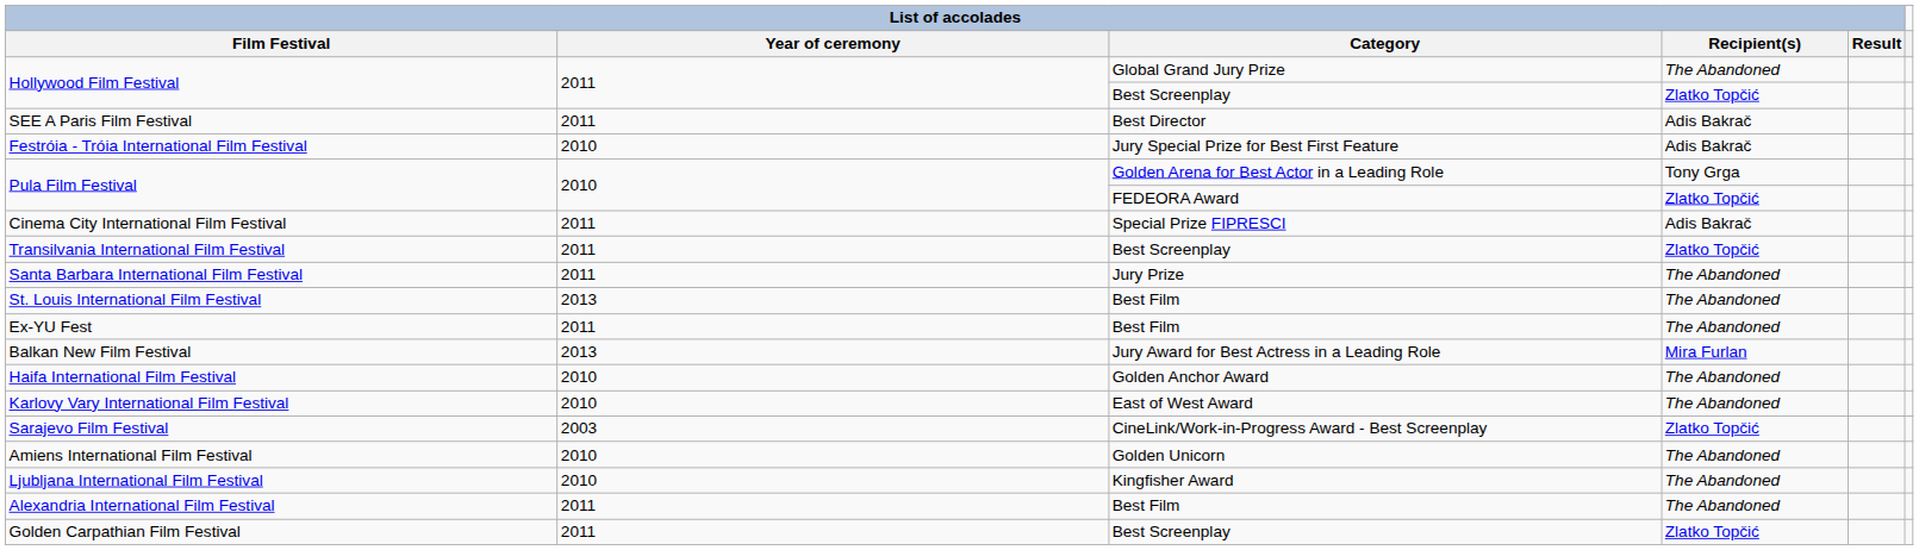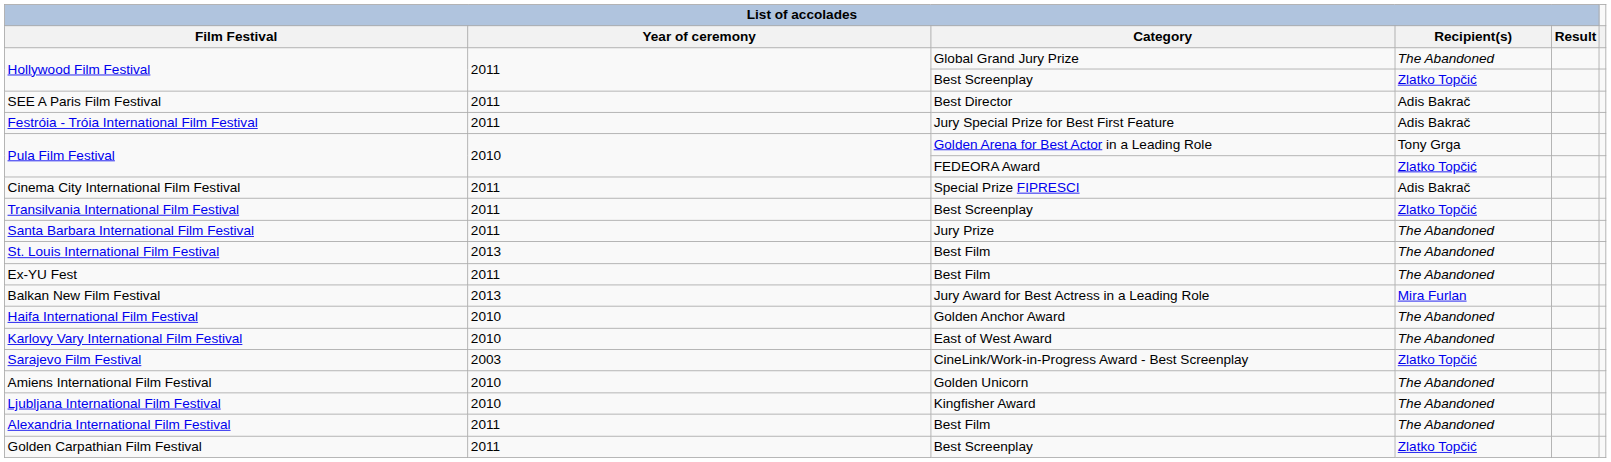 <table class="wikitable sortable" width="95%">
 <tr style="background:#ccc; text-align:center;">
 <th colspan=5 style="background:#B0C4DE;">List of accolades</th>
 </tr>
 <tr style="background:#ccc; text-align:center;">
 <th scope="col" width="30%">Film Festival</th>
 <th scope="col" width="30%">Year of ceremony</th>
 <th scope="col" width="30%">Category</th>
 <th scope="col" width="30%">Recipient(s)</th>
 <th scope="col" width="10%">Result</th>
 <th scope="col" class="unsortable"></th>
 </tr>
 <tr>
 <td rowspan=2><a href='#'>Hollywood Film Festival</a></td>
 <td rowspan=2>2011</td>
 <td>Global Grand Jury Prize</td>
 <td><em>The Abandoned</em></td>
 <td></td>
 <td rowspan=1 style="text-align:center;"></td>
 </tr>
 <tr>
 <td>Best Screenplay</td>
 <td><a href='#'>Zlatko Topčić</a></td>
 <td></td>
 <td rowspan=1 style="text-align:center;"></td>
 </tr>
 <tr>
 <td>SEE A Paris Film Festival</td>
 <td>2011</td>
 <td>Best Director</td>
 <td>Adis Bakrač</td>
 <td></td>
 <td rowspan=1 style="text-align:center;"></td>
 </tr>
 <tr>
 <td><a href='#'>Festróia - Tróia International Film Festival</a></td>
-<td>2010</td>
+<td>2011</td>
 <td>Jury Special Prize for Best First Feature</td>
 <td>Adis Bakrač</td>
 <td></td>
 <td style="text-align:center;"></td>
 </tr>
 <tr>
 <td rowspan=2><a href='#'>Pula Film Festival</a></td>
 <td rowspan=2>2010</td>
 <td><a href='#'>Golden Arena for Best Actor</a> in a Leading Role</td>
 <td>Tony Grga</td>
 <td></td>
 <td rowspan=1 style="text-align:center;"></td>
 </tr>
 <tr>
 <td>FEDEORA Award</td>
 <td><a href='#'>Zlatko Topčić</a></td>
 <td></td>
 <td rowspan=1 style="text-align:center;"></td>
 </tr>
 <tr>
 <td>Cinema City International Film Festival</td>
 <td>2011</td>
 <td>Special Prize <a href='#'>FIPRESCI</a></td>
 <td>Adis Bakrač</td>
 <td></td>
 <td rowspan=1 style="text-align:center;"></td>
 </tr>
 <tr>
 <td><a href='#'>Transilvania International Film Festival</a></td>
 <td>2011</td>
 <td>Best Screenplay</td>
 <td><a href='#'>Zlatko Topčić</a></td>
 <td></td>
 <td rowspan=1 style="text-align:center;"></td>
 </tr>
 <tr>
 <td><a href='#'>Santa Barbara International Film Festival</a></td>
 <td>2011</td>
 <td>Jury Prize</td>
 <td><em>The Abandoned</em></td>
 <td></td>
 <td rowspan=1 style="text-align:center;"></td>
 </tr>
 <tr>
 <td><a href='#'>St. Louis International Film Festival</a></td>
 <td>2013</td>
 <td>Best Film</td>
 <td><em>The Abandoned</em></td>
 <td></td>
 <td rowspan=1 style="text-align:center;"></td>
 </tr>
 <tr>
 <td>Ex-YU Fest</td>
 <td>2011</td>
 <td>Best Film</td>
 <td><em>The Abandoned</em></td>
 <td></td>
 <td rowspan=1 style="text-align:center;"></td>
 </tr>
 <tr>
 <td>Balkan New Film Festival</td>
 <td>2013</td>
 <td>Jury Award for Best Actress in a Leading Role</td>
 <td><a href='#'>Mira Furlan</a></td>
 <td></td>
 <td rowspan=1 style="text-align:center;"></td>
 </tr>
 <tr>
 <td><a href='#'>Haifa International Film Festival</a></td>
 <td>2010</td>
 <td>Golden Anchor Award</td>
 <td><em>The Abandoned</em></td>
 <td></td>
 <td style="text-align:center;"></td>
 </tr>
 <tr>
 <td><a href='#'>Karlovy Vary International Film Festival</a></td>
 <td>2010</td>
 <td>East of West Award</td>
 <td><em>The Abandoned</em></td>
 <td></td>
 <td style="text-align:center;"></td>
 </tr>
 <tr>
 <td><a href='#'>Sarajevo Film Festival</a></td>
 <td>2003</td>
 <td>CineLink/Work-in-Progress Award - Best Screenplay</td>
 <td><a href='#'>Zlatko Topčić</a></td>
 <td></td>
 <td rowspan=1 style="text-align:center;"></td>
 </tr>
 <tr>
 <td>Amiens International Film Festival</td>
 <td>2010</td>
 <td>Golden Unicorn</td>
 <td><em>The Abandoned</em></td>
 <td></td>
 <td style="text-align:center;"></td>
 </tr>
 <tr>
 <td><a href='#'>Ljubljana International Film Festival</a></td>
 <td>2010</td>
 <td>Kingfisher Award</td>
 <td><em>The Abandoned</em></td>
 <td></td>
 <td rowspan=1 style="text-align:center;"></td>
 </tr>
 <tr>
 <td><a href='#'>Alexandria International Film Festival</a></td>
 <td>2011</td>
 <td>Best Film</td>
 <td><em>The Abandoned</em></td>
 <td></td>
 <td rowspan=1 style="text-align:center;"></td>
 </tr>
 <tr>
 <td>Golden Carpathian Film Festival</td>
 <td>2011</td>
 <td>Best Screenplay</td>
 <td><a href='#'>Zlatko Topčić</a></td>
 <td></td>
 <td rowspan=1 style="text-align:center;"></td>
 </tr>
 </table>
